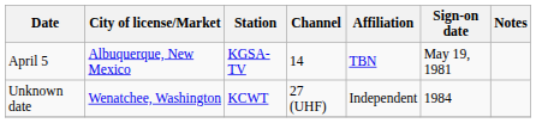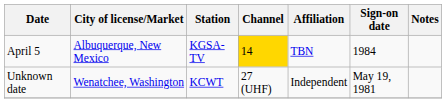 <table class="wikitable sortable">
 <tr>
 <th>Date</th>
 <th>City of license/Market</th>
 <th>Station</th>
 <th>Channel</th>
 <th>Affiliation</th>
 <th>Sign-on date</th>
 <th>Notes</th>
 </tr>
 <tr>
 <td>April 5</td>
 <td><a href='#'>Albuquerque, New Mexico</a></td>
 <td><a href='#'>KGSA-TV</a></td>
-<td>14</td>
+<td style="background: gold;">14</td>
 <td><a href='#'>TBN</a></td>
-<td>May 19, 1981</td>
+<td>1984</td>
 <td></td>
 </tr>
 <tr>
 <td>Unknown date</td>
 <td><a href='#'>Wenatchee, Washington</a></td>
 <td><a href='#'>KCWT</a></td>
 <td>27 (UHF)</td>
 <td>Independent</td>
-<td>1984</td>
+<td>May 19, 1981</td>
 <td></td>
 </tr>
 <tr>
 </tr>
 </table>
